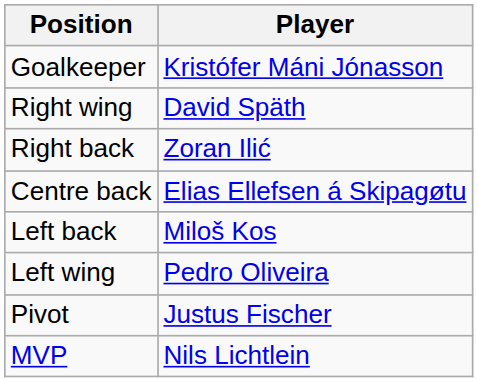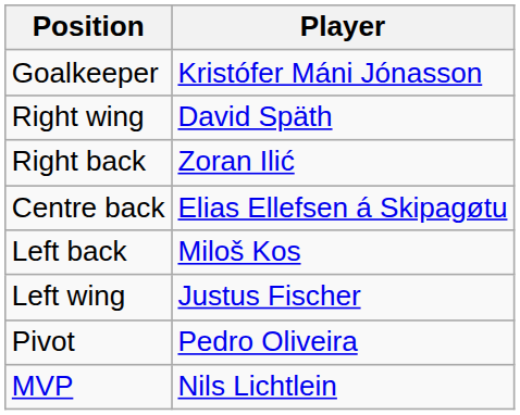 <table class="wikitable">
 <tr>
 <th>Position</th>
 <th>Player</th>
 </tr>
 <tr>
 <td>Goalkeeper</td>
 <td> <a href='#'>Kristófer Máni Jónasson</a></td>
 </tr>
 <tr>
 <td>Right wing</td>
 <td> <a href='#'>David Späth</a></td>
 </tr>
 <tr>
 <td>Right back</td>
 <td> <a href='#'>Zoran Ilić</a></td>
 </tr>
 <tr>
 <td>Centre back</td>
 <td> <a href='#'>Elias Ellefsen á Skipagøtu</a></td>
 </tr>
 <tr>
 <td>Left back</td>
 <td> <a href='#'>Miloš Kos</a></td>
 </tr>
 <tr>
 <td>Left wing</td>
-<td> <a href='#'>Pedro Oliveira</a></td>
+<td> <a href='#'>Justus Fischer</a></td>
 </tr>
 <tr>
 <td>Pivot</td>
-<td> <a href='#'>Justus Fischer</a></td>
+<td> <a href='#'>Pedro Oliveira</a></td>
 </tr>
 <tr>
 <td><a href='#'>MVP</a></td>
 <td> <a href='#'>Nils Lichtlein</a></td>
 </tr>
 </table>
